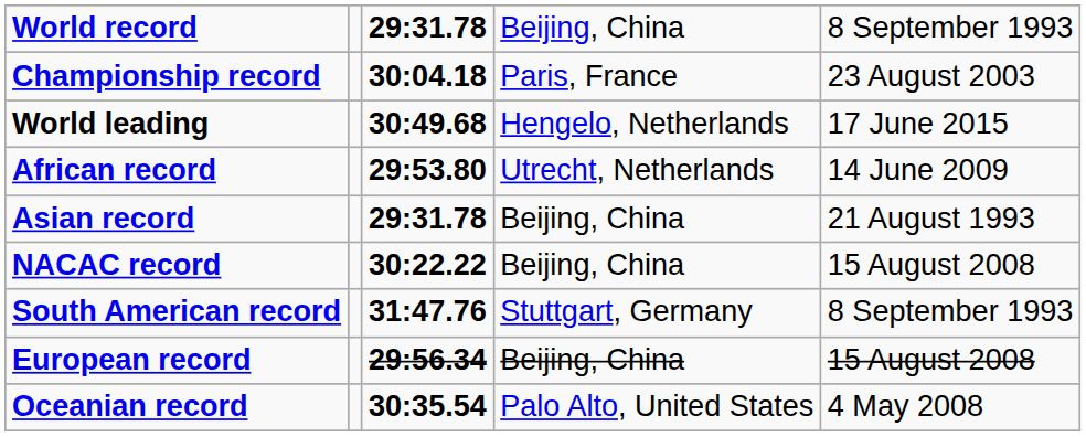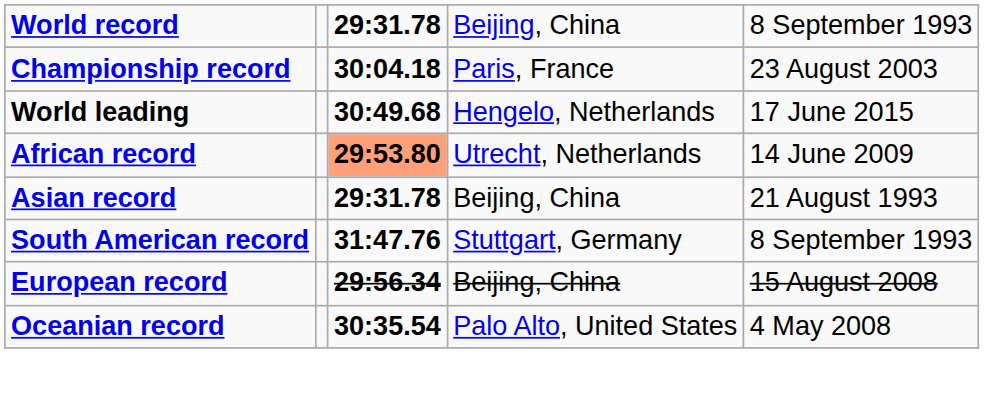 <table class="wikitable">
 <tr>
 <td><strong><a href='#'>World record</a></strong></td>
 <td></td>
 <td><strong>29:31.78</strong></td>
 <td><a href='#'>Beijing</a>, China</td>
 <td>8 September 1993</td>
 </tr>
 <tr>
 <td><strong><a href='#'>Championship record</a></strong></td>
 <td></td>
 <td><strong>30:04.18</strong></td>
 <td><a href='#'>Paris</a>, France</td>
 <td>23 August 2003</td>
 </tr>
 <tr>
 <td><strong>World leading</strong></td>
 <td></td>
 <td><strong>30:49.68</strong></td>
 <td><a href='#'>Hengelo</a>, Netherlands</td>
 <td>17 June 2015</td>
 </tr>
 <tr>
 <td><strong><a href='#'>African record</a></strong></td>
 <td></td>
-<td><strong>29:53.80</strong></td>
+<td style="background: lightsalmon;"><strong>29:53.80</strong></td>
 <td><a href='#'>Utrecht</a>, Netherlands</td>
 <td>14 June 2009</td>
 </tr>
 <tr>
 <td><strong><a href='#'>Asian record</a></strong></td>
 <td></td>
 <td><strong>29:31.78</strong></td>
 <td>Beijing, China</td>
 <td>21 August 1993</td>
-</tr>
-<tr>
-<td><strong><a href='#'>NACAC record</a></strong></td>
-<td></td>
-<td><strong>30:22.22</strong></td>
-<td>Beijing, China</td>
-<td>15 August 2008</td>
 </tr>
 <tr>
 <td><strong><a href='#'>South American record</a></strong></td>
 <td></td>
 <td><strong>31:47.76</strong></td>
 <td><a href='#'>Stuttgart</a>, Germany</td>
 <td>8 September 1993</td>
 </tr>
 <tr>
 <td><strong><a href='#'>European record</a></strong></td>
 <td><s></s></td>
 <td><strong><s>29:56.34</s></strong></td>
 <td><s>Beijing, China</s></td>
 <td><s>15 August 2008</s></td>
 </tr>
 <tr>
 <td><strong><a href='#'>Oceanian record</a></strong></td>
 <td></td>
 <td><strong>30:35.54</strong></td>
 <td><a href='#'>Palo Alto</a>, United States</td>
 <td>4 May 2008</td>
 </tr>
 </table>
